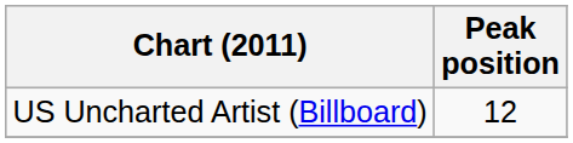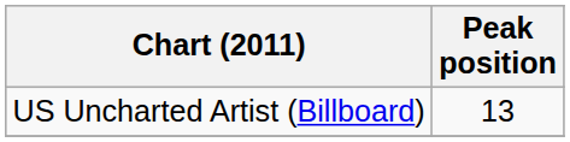 <table class="wikitable sortable">
 <tr>
 <th scope="col">Chart (2011)</th>
 <th scope="col">Peak<br>position</th>
 </tr>
 <tr>
 <td>US Uncharted Artist (<a href='#'>Billboard</a>)</td>
-<td align="center">12</td>
+<td align="center">13</td>
 </tr>
 <tr>
 </tr>
 </table>
